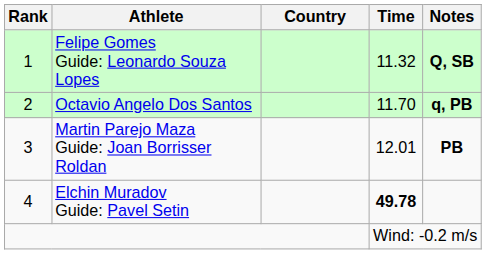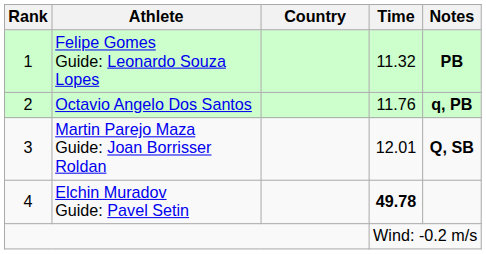 <table class="wikitable sortable" style="text-align:center">
 <tr>
 <th>Rank</th>
 <th style="width:200px">Athlete</th>
 <th style="width:100px">Country</th>
 <th>Time</th>
 <th>Notes</th>
 </tr>
 <tr style="background:#cfc;">
 <td>1</td>
 <td style="text-align:left;"><a href='#'>Felipe Gomes</a><br>Guide: <a href='#'>Leonardo Souza Lopes</a></td>
 <td style="text-align:left;"></td>
 <td>11.32</td>
-<td><strong>Q, SB</strong></td>
+<td><strong>PB</strong></td>
 </tr>
 <tr style="background:#cfc;">
 <td>2</td>
 <td style="text-align:left;"><a href='#'>Octavio Angelo Dos Santos</a></td>
 <td style="text-align:left;"></td>
-<td>11.70</td>
+<td>11.76</td>
 <td><strong>q, PB </strong></td>
 </tr>
 <tr>
 <td>3</td>
 <td style="text-align:left;"><a href='#'>Martin Parejo Maza</a><br>Guide: <a href='#'>Joan Borrisser Roldan</a></td>
 <td style="text-align:left;"></td>
 <td>12.01</td>
-<td><strong>PB</strong></td>
+<td><strong>Q, SB</strong></td>
 </tr>
 <tr>
 <td>4</td>
 <td style="text-align:left;"><a href='#'>Elchin Muradov</a><br>Guide: <a href='#'>Pavel Setin</a></td>
 <td style="text-align:left;"></td>
 <td><strong>49.78</strong></td>
 <td></td>
 </tr>
 <tr class="sortbottom">
 <td colspan="3"></td>
 <td colspan="2">Wind: -0.2 m/s</td>
 </tr>
 </table>
